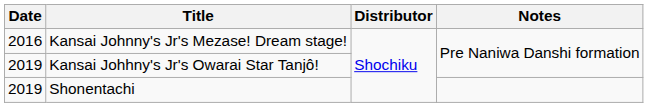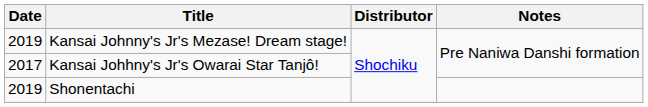 <table class="wikitable">
 <tr>
 <th>Date</th>
 <th>Title</th>
 <th>Distributor</th>
 <th>Notes</th>
 </tr>
 <tr>
-<td>2016</td>
+<td>2019</td>
 <td>Kansai Johnny's Jr's Mezase! Dream stage!</td>
 <td rowspan="3"><a href='#'>Shochiku</a></td>
 <td rowspan="2">Pre Naniwa Danshi formation</td>
 </tr>
 <tr>
-<td>2019</td>
+<td>2017</td>
 <td>Kansai Johhny's Jr's Owarai Star Tanjô!</td>
 </tr>
 <tr>
 <td>2019</td>
 <td>Shonentachi</td>
 <td></td>
 </tr>
 </table>
